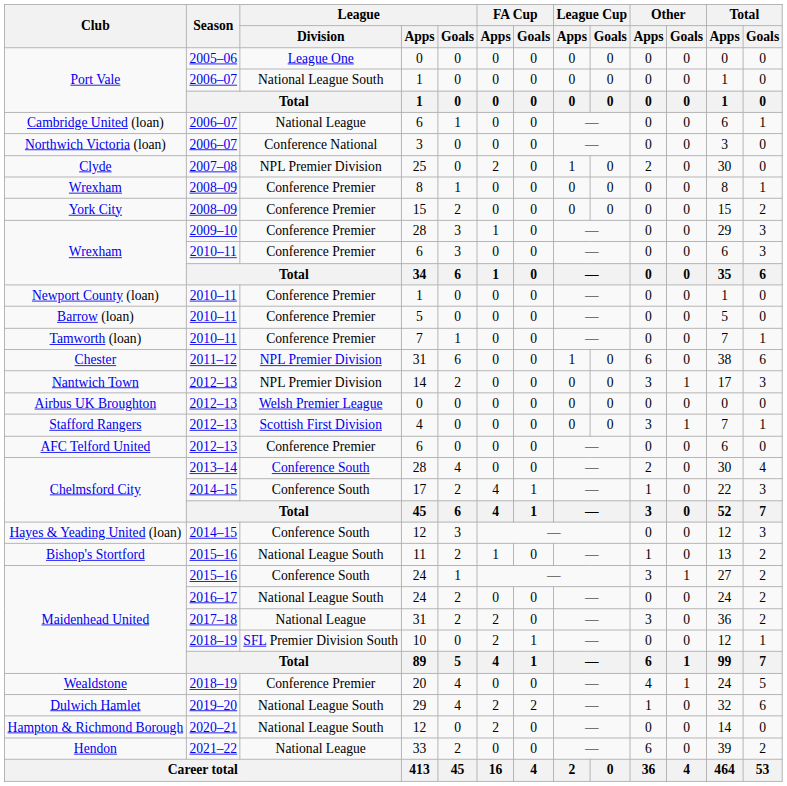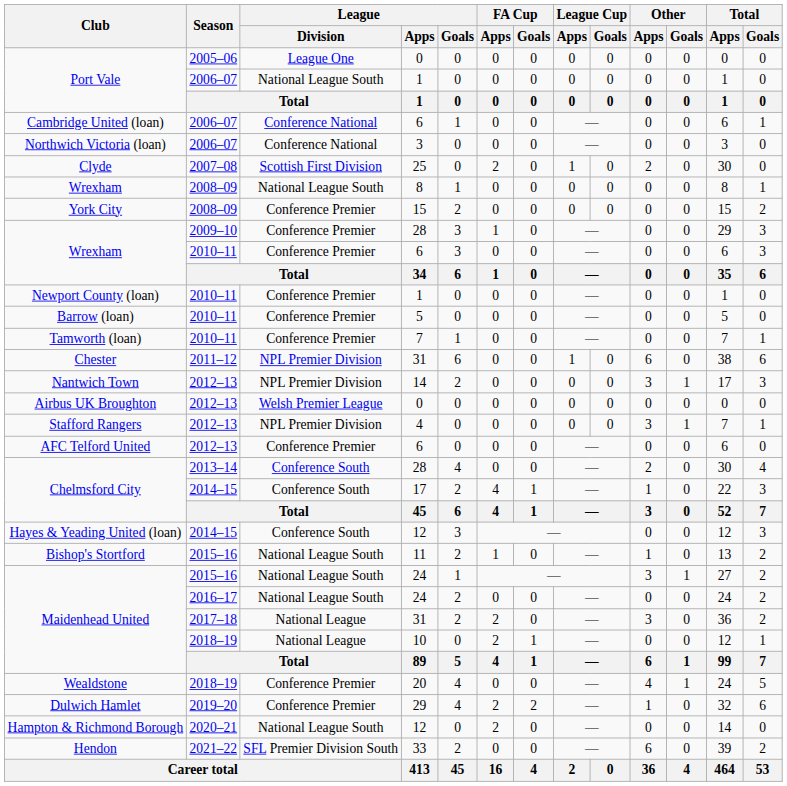 <table class="wikitable" style="text-align: center">
 <tr>
 <th rowspan="2">Club</th>
 <th rowspan="2">Season</th>
 <th colspan="3">League</th>
 <th colspan="2">FA Cup</th>
 <th colspan="2">League Cup</th>
 <th colspan="2">Other</th>
 <th colspan="2">Total</th>
 </tr>
 <tr>
 <th>Division</th>
 <th>Apps</th>
 <th>Goals</th>
 <th>Apps</th>
 <th>Goals</th>
 <th>Apps</th>
 <th>Goals</th>
 <th>Apps</th>
 <th>Goals</th>
 <th>Apps</th>
 <th>Goals</th>
 </tr>
 <tr>
 <td rowspan="3"><a href='#'>Port Vale</a></td>
 <td><a href='#'>2005–06</a></td>
 <td><a href='#'>League One</a></td>
 <td>0</td>
 <td>0</td>
 <td>0</td>
 <td>0</td>
 <td>0</td>
 <td>0</td>
 <td>0</td>
 <td>0</td>
 <td>0</td>
 <td>0</td>
 </tr>
 <tr>
 <td><a href='#'>2006–07</a></td>
 <td>National League South</td>
 <td>1</td>
 <td>0</td>
 <td>0</td>
 <td>0</td>
 <td>0</td>
 <td>0</td>
 <td>0</td>
 <td>0</td>
 <td>1</td>
 <td>0</td>
 </tr>
 <tr>
 <th colspan="2">Total</th>
 <th>1</th>
 <th>0</th>
 <th>0</th>
 <th>0</th>
 <th>0</th>
 <th>0</th>
 <th>0</th>
 <th>0</th>
 <th>1</th>
 <th>0</th>
 </tr>
 <tr>
 <td><a href='#'>Cambridge United</a> (loan)</td>
 <td><a href='#'>2006–07</a></td>
-<td>National League</td>
+<td><a href='#'>Conference National</a></td>
 <td>6</td>
 <td>1</td>
 <td>0</td>
 <td>0</td>
 <td colspan="2">—</td>
 <td>0</td>
 <td>0</td>
 <td>6</td>
 <td>1</td>
 </tr>
 <tr>
 <td><a href='#'>Northwich Victoria</a> (loan)</td>
 <td><a href='#'>2006–07</a></td>
 <td>Conference National</td>
 <td>3</td>
 <td>0</td>
 <td>0</td>
 <td>0</td>
 <td colspan="2">—</td>
 <td>0</td>
 <td>0</td>
 <td>3</td>
 <td>0</td>
 </tr>
 <tr>
 <td><a href='#'>Clyde</a></td>
 <td><a href='#'>2007–08</a></td>
-<td>NPL Premier Division</td>
+<td><a href='#'>Scottish First Division</a></td>
 <td>25</td>
 <td>0</td>
 <td>2</td>
 <td>0</td>
 <td>1</td>
 <td>0</td>
 <td>2</td>
 <td>0</td>
 <td>30</td>
 <td>0</td>
 </tr>
 <tr>
 <td><a href='#'>Wrexham</a></td>
 <td><a href='#'>2008–09</a></td>
-<td>Conference Premier</td>
+<td>National League South</td>
 <td>8</td>
 <td>1</td>
 <td>0</td>
 <td>0</td>
 <td>0</td>
 <td>0</td>
 <td>0</td>
 <td>0</td>
 <td>8</td>
 <td>1</td>
 </tr>
 <tr>
 <td><a href='#'>York City</a></td>
 <td><a href='#'>2008–09</a></td>
 <td>Conference Premier</td>
 <td>15</td>
 <td>2</td>
 <td>0</td>
 <td>0</td>
 <td>0</td>
 <td>0</td>
 <td>0</td>
 <td>0</td>
 <td>15</td>
 <td>2</td>
 </tr>
 <tr>
 <td rowspan="3"><a href='#'>Wrexham</a></td>
 <td><a href='#'>2009–10</a></td>
 <td>Conference Premier</td>
 <td>28</td>
 <td>3</td>
 <td>1</td>
 <td>0</td>
 <td colspan="2">—</td>
 <td>0</td>
 <td>0</td>
 <td>29</td>
 <td>3</td>
 </tr>
 <tr>
 <td><a href='#'>2010–11</a></td>
 <td>Conference Premier</td>
 <td>6</td>
 <td>3</td>
 <td>0</td>
 <td>0</td>
 <td colspan="2">—</td>
 <td>0</td>
 <td>0</td>
 <td>6</td>
 <td>3</td>
 </tr>
 <tr>
 <th colspan="2">Total</th>
 <th>34</th>
 <th>6</th>
 <th>1</th>
 <th>0</th>
 <th colspan="2">—</th>
 <th>0</th>
 <th>0</th>
 <th>35</th>
 <th>6</th>
 </tr>
 <tr>
 <td><a href='#'>Newport County</a> (loan)</td>
 <td><a href='#'>2010–11</a></td>
 <td>Conference Premier</td>
 <td>1</td>
 <td>0</td>
 <td>0</td>
 <td>0</td>
 <td colspan="2">—</td>
 <td>0</td>
 <td>0</td>
 <td>1</td>
 <td>0</td>
 </tr>
 <tr>
 <td><a href='#'>Barrow</a> (loan)</td>
 <td><a href='#'>2010–11</a></td>
 <td>Conference Premier</td>
 <td>5</td>
 <td>0</td>
 <td>0</td>
 <td>0</td>
 <td colspan="2">—</td>
 <td>0</td>
 <td>0</td>
 <td>5</td>
 <td>0</td>
 </tr>
 <tr>
 <td><a href='#'>Tamworth</a> (loan)</td>
 <td><a href='#'>2010–11</a></td>
 <td>Conference Premier</td>
 <td>7</td>
 <td>1</td>
 <td>0</td>
 <td>0</td>
 <td colspan="2">—</td>
 <td>0</td>
 <td>0</td>
 <td>7</td>
 <td>1</td>
 </tr>
 <tr>
 <td><a href='#'>Chester</a></td>
 <td><a href='#'>2011–12</a></td>
 <td><a href='#'>NPL Premier Division</a></td>
 <td>31</td>
 <td>6</td>
 <td>0</td>
 <td>0</td>
 <td>1</td>
 <td>0</td>
 <td>6</td>
 <td>0</td>
 <td>38</td>
 <td>6</td>
 </tr>
 <tr>
 <td><a href='#'>Nantwich Town</a></td>
 <td><a href='#'>2012–13</a></td>
 <td>NPL Premier Division</td>
 <td>14</td>
 <td>2</td>
 <td>0</td>
 <td>0</td>
 <td>0</td>
 <td>0</td>
 <td>3</td>
 <td>1</td>
 <td>17</td>
 <td>3</td>
 </tr>
 <tr>
 <td><a href='#'>Airbus UK Broughton</a></td>
 <td><a href='#'>2012–13</a></td>
 <td><a href='#'>Welsh Premier League</a></td>
 <td>0</td>
 <td>0</td>
 <td>0</td>
 <td>0</td>
 <td>0</td>
 <td>0</td>
 <td>0</td>
 <td>0</td>
 <td>0</td>
 <td>0</td>
 </tr>
 <tr>
 <td><a href='#'>Stafford Rangers</a></td>
 <td><a href='#'>2012–13</a></td>
-<td><a href='#'>Scottish First Division</a></td>
+<td>NPL Premier Division</td>
 <td>4</td>
 <td>0</td>
 <td>0</td>
 <td>0</td>
 <td>0</td>
 <td>0</td>
 <td>3</td>
 <td>1</td>
 <td>7</td>
 <td>1</td>
 </tr>
 <tr>
 <td><a href='#'>AFC Telford United</a></td>
 <td><a href='#'>2012–13</a></td>
 <td>Conference Premier</td>
 <td>6</td>
 <td>0</td>
 <td>0</td>
 <td>0</td>
 <td colspan="2">—</td>
 <td>0</td>
 <td>0</td>
 <td>6</td>
 <td>0</td>
 </tr>
 <tr>
 <td rowspan="3"><a href='#'>Chelmsford City</a></td>
 <td><a href='#'>2013–14</a></td>
 <td><a href='#'>Conference South</a></td>
 <td>28</td>
 <td>4</td>
 <td>0</td>
 <td>0</td>
 <td colspan="2">—</td>
 <td>2</td>
 <td>0</td>
 <td>30</td>
 <td>4</td>
 </tr>
 <tr>
 <td><a href='#'>2014–15</a></td>
 <td>Conference South</td>
 <td>17</td>
 <td>2</td>
 <td>4</td>
 <td>1</td>
 <td colspan="2">—</td>
 <td>1</td>
 <td>0</td>
 <td>22</td>
 <td>3</td>
 </tr>
 <tr>
 <th colspan="2">Total</th>
 <th>45</th>
 <th>6</th>
 <th>4</th>
 <th>1</th>
 <th colspan="2">—</th>
 <th>3</th>
 <th>0</th>
 <th>52</th>
 <th>7</th>
 </tr>
 <tr>
 <td><a href='#'>Hayes & Yeading United</a> (loan)</td>
 <td><a href='#'>2014–15</a></td>
 <td>Conference South</td>
 <td>12</td>
 <td>3</td>
 <td colspan="4">—</td>
 <td>0</td>
 <td>0</td>
 <td>12</td>
 <td>3</td>
 </tr>
 <tr>
 <td><a href='#'>Bishop's Stortford</a></td>
 <td><a href='#'>2015–16</a></td>
 <td>National League South</td>
 <td>11</td>
 <td>2</td>
 <td>1</td>
 <td>0</td>
 <td colspan="2">—</td>
 <td>1</td>
 <td>0</td>
 <td>13</td>
 <td>2</td>
 </tr>
 <tr>
 <td rowspan="5"><a href='#'>Maidenhead United</a></td>
 <td><a href='#'>2015–16</a></td>
-<td>Conference South</td>
+<td>National League South</td>
 <td>24</td>
 <td>1</td>
 <td colspan="4">—</td>
 <td>3</td>
 <td>1</td>
 <td>27</td>
 <td>2</td>
 </tr>
 <tr>
 <td><a href='#'>2016–17</a></td>
 <td>National League South</td>
 <td>24</td>
 <td>2</td>
 <td>0</td>
 <td>0</td>
 <td colspan="2">—</td>
 <td>0</td>
 <td>0</td>
 <td>24</td>
 <td>2</td>
 </tr>
 <tr>
 <td><a href='#'>2017–18</a></td>
 <td>National League</td>
 <td>31</td>
 <td>2</td>
 <td>2</td>
 <td>0</td>
 <td colspan="2">—</td>
 <td>3</td>
 <td>0</td>
 <td>36</td>
 <td>2</td>
 </tr>
 <tr>
 <td><a href='#'>2018–19</a></td>
-<td><a href='#'>SFL</a> Premier Division South</td>
+<td>National League</td>
 <td>10</td>
 <td>0</td>
 <td>2</td>
 <td>1</td>
 <td colspan="2">—</td>
 <td>0</td>
 <td>0</td>
 <td>12</td>
 <td>1</td>
 </tr>
 <tr>
 <th colspan="2">Total</th>
 <th>89</th>
 <th>5</th>
 <th>4</th>
 <th>1</th>
 <th colspan="2">—</th>
 <th>6</th>
 <th>1</th>
 <th>99</th>
 <th>7</th>
 </tr>
 <tr>
 <td><a href='#'>Wealdstone</a></td>
 <td><a href='#'>2018–19</a></td>
 <td>Conference Premier</td>
 <td>20</td>
 <td>4</td>
 <td>0</td>
 <td>0</td>
 <td colspan="2">—</td>
 <td>4</td>
 <td>1</td>
 <td>24</td>
 <td>5</td>
 </tr>
 <tr>
 <td><a href='#'>Dulwich Hamlet</a></td>
 <td><a href='#'>2019–20</a></td>
-<td>National League South</td>
+<td>Conference Premier</td>
 <td>29</td>
 <td>4</td>
 <td>2</td>
 <td>2</td>
 <td colspan="2">—</td>
 <td>1</td>
 <td>0</td>
 <td>32</td>
 <td>6</td>
 </tr>
 <tr>
 <td><a href='#'>Hampton & Richmond Borough</a></td>
 <td><a href='#'>2020–21</a></td>
 <td>National League South</td>
 <td>12</td>
 <td>0</td>
 <td>2</td>
 <td>0</td>
 <td colspan="2">—</td>
 <td>0</td>
 <td>0</td>
 <td>14</td>
 <td>0</td>
 </tr>
 <tr>
 <td><a href='#'>Hendon</a></td>
 <td><a href='#'>2021–22</a></td>
-<td>National League</td>
+<td><a href='#'>SFL</a> Premier Division South</td>
 <td>33</td>
 <td>2</td>
 <td>0</td>
 <td>0</td>
 <td colspan="2">—</td>
 <td>6</td>
 <td>0</td>
 <td>39</td>
 <td>2</td>
 </tr>
 <tr>
 <th colspan="3">Career total</th>
 <th>413</th>
 <th>45</th>
 <th>16</th>
 <th>4</th>
 <th>2</th>
 <th>0</th>
 <th>36</th>
 <th>4</th>
 <th>464</th>
 <th>53</th>
 </tr>
 </table>
